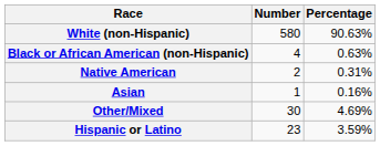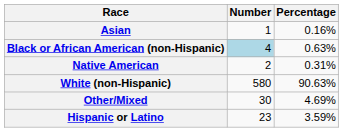 <table class="wikitable" style="text-align:right">
 <tr>
 <th scope="col">Race</th>
 <th scope="col">Number</th>
 <th scope="col">Percentage</th>
 </tr>
 <tr>
-<th scope="row"><a href='#'>White</a> (non-Hispanic)</th>
-<td>580</td>
-<td>90.63%</td>
+<th scope="row"><a href='#'>Asian</a></th>
+<td>1</td>
+<td>0.16%</td>
 </tr>
 <tr>
 <th scope="row"><a href='#'>Black or African American</a> (non-Hispanic)</th>
-<td>4</td>
+<td style="background: lightblue;">4</td>
 <td>0.63%</td>
 </tr>
 <tr>
 <th scope="row"><a href='#'>Native American</a></th>
 <td>2</td>
 <td>0.31%</td>
 </tr>
 <tr>
-<th scope="row"><a href='#'>Asian</a></th>
-<td>1</td>
-<td>0.16%</td>
+<th scope="row"><a href='#'>White</a> (non-Hispanic)</th>
+<td>580</td>
+<td>90.63%</td>
 </tr>
 <tr>
 <th scope="row"><a href='#'>Other/Mixed</a></th>
 <td>30</td>
 <td>4.69%</td>
 </tr>
 <tr>
 <th scope="row"><a href='#'>Hispanic</a> or <a href='#'>Latino</a></th>
 <td>23</td>
 <td>3.59%</td>
 </tr>
 </table>
